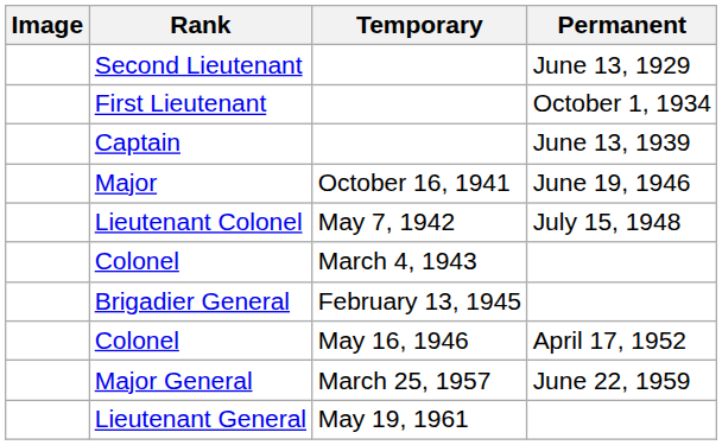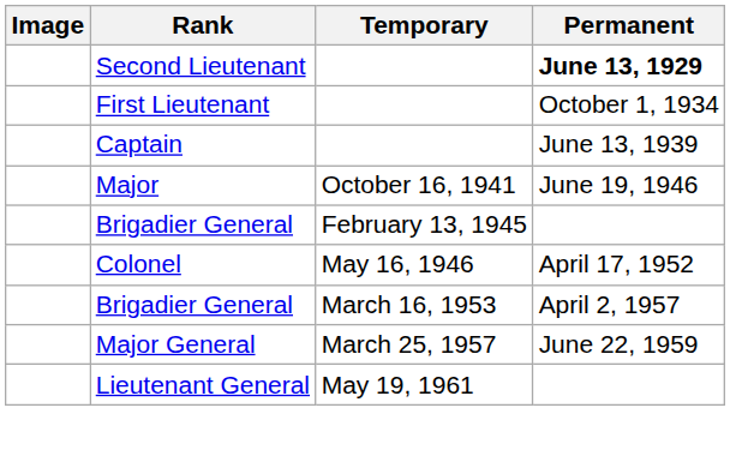 <table class="wikitable" style="background:white;float:center"\>
 <tr>
 <th>Image</th>
 <th>Rank</th>
 <th>Temporary</th>
 <th>Permanent</th>
 </tr>
 <tr>
 <td></td>
 <td><a href='#'>Second Lieutenant</a></td>
 <td></td>
-<td>June 13, 1929</td>
+<td><strong>June 13, 1929</strong></td>
 </tr>
 <tr>
 <td></td>
 <td><a href='#'>First Lieutenant</a></td>
 <td></td>
 <td>October 1, 1934</td>
 </tr>
 <tr>
 <td></td>
 <td><a href='#'>Captain</a></td>
 <td></td>
 <td>June 13, 1939</td>
 </tr>
 <tr>
 <td></td>
 <td><a href='#'>Major</a></td>
 <td>October 16, 1941</td>
 <td>June 19, 1946</td>
 </tr>
 <tr>
 <td></td>
-<td><a href='#'>Lieutenant Colonel</a></td>
-<td>May 7, 1942</td>
-<td>July 15, 1948</td>
-</tr>
-<tr>
-<td></td>
-<td><a href='#'>Colonel</a></td>
-<td>March 4, 1943</td>
-<td></td>
-</tr>
-<tr>
-<td></td>
 <td><a href='#'>Brigadier General</a></td>
 <td>February 13, 1945</td>
 <td></td>
 </tr>
 <tr>
 <td></td>
 <td><a href='#'>Colonel</a></td>
 <td>May 16, 1946</td>
 <td>April 17, 1952</td>
+</tr>
+<tr>
+<td></td>
+<td><a href='#'>Brigadier General</a></td>
+<td>March 16, 1953</td>
+<td>April 2, 1957</td>
 </tr>
 <tr>
 <td></td>
 <td><a href='#'>Major General</a></td>
 <td>March 25, 1957</td>
 <td>June 22, 1959</td>
 </tr>
 <tr>
 <td></td>
 <td><a href='#'>Lieutenant General</a></td>
 <td>May 19, 1961</td>
 <td></td>
 </tr>
 </table>
